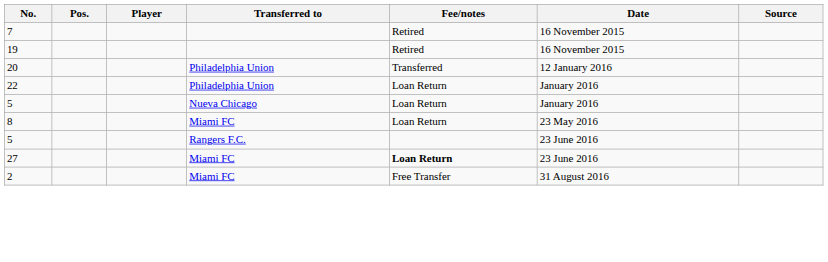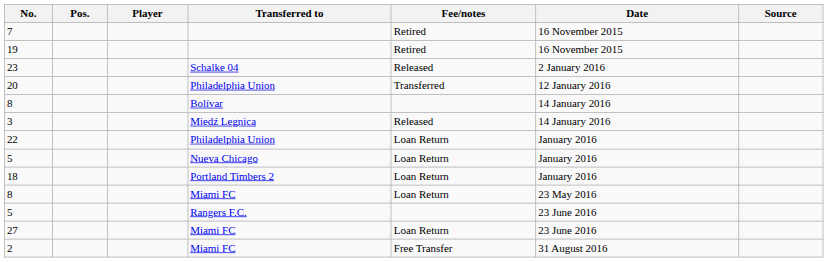 <table class="wikitable sortable" style="width:90%; text-align:center; font-size:95%; text-align:left;">
 <tr>
 <th><strong>No.</strong></th>
 <th><strong>Pos.</strong></th>
 <th><strong>Player</strong></th>
 <th><strong>Transferred to</strong></th>
 <th><strong>Fee/notes</strong></th>
 <th><strong>Date</strong></th>
 <th><strong>Source</strong></th>
 </tr>
 <tr>
 <td>7</td>
 <td align=center></td>
 <td></td>
 <td></td>
 <td>Retired</td>
 <td>16 November 2015</td>
 <td></td>
 </tr>
 <tr>
 <td>19</td>
 <td align=center></td>
 <td></td>
 <td></td>
 <td>Retired</td>
 <td>16 November 2015</td>
 <td></td>
 </tr>
 <tr>
+<td>23</td>
+<td align=center></td>
+<td></td>
+<td> <a href='#'>Schalke 04</a></td>
+<td>Released</td>
+<td>2 January 2016</td>
+<td></td>
+</tr>
+<tr>
 <td>20</td>
 <td align=center></td>
 <td></td>
 <td> <a href='#'>Philadelphia Union</a></td>
 <td>Transferred</td>
 <td>12 January 2016</td>
+<td></td>
+</tr>
+<tr>
+<td>8</td>
+<td align=center></td>
+<td></td>
+<td> <a href='#'>Bolívar</a></td>
+<td></td>
+<td>14 January 2016</td>
+<td></td>
+</tr>
+<tr>
+<td>3</td>
+<td align=center></td>
+<td></td>
+<td> <a href='#'>Miedź Legnica</a></td>
+<td>Released</td>
+<td>14 January 2016</td>
 <td></td>
 </tr>
 <tr>
 <td>22</td>
 <td align=center></td>
 <td></td>
 <td> <a href='#'>Philadelphia Union</a></td>
 <td>Loan Return</td>
 <td>January 2016</td>
 <td></td>
 </tr>
 <tr>
 <td>5</td>
 <td align=center></td>
 <td></td>
 <td> <a href='#'>Nueva Chicago</a></td>
+<td>Loan Return</td>
+<td>January 2016</td>
+<td></td>
+</tr>
+<tr>
+<td>18</td>
+<td align=center></td>
+<td></td>
+<td> <a href='#'>Portland Timbers 2</a></td>
 <td>Loan Return</td>
 <td>January 2016</td>
 <td></td>
 </tr>
 <tr>
 <td>8</td>
 <td align=center></td>
 <td></td>
 <td> <a href='#'>Miami FC</a></td>
 <td>Loan Return</td>
 <td>23 May 2016</td>
 <td></td>
 </tr>
 <tr>
 <td>5</td>
 <td align=center></td>
 <td></td>
 <td> <a href='#'>Rangers F.C.</a></td>
 <td></td>
 <td>23 June 2016</td>
 <td></td>
 </tr>
 <tr>
 <td>27</td>
 <td align=center></td>
 <td></td>
 <td> <a href='#'>Miami FC</a></td>
-<td><strong>Loan Return</strong></td>
+<td>Loan Return</td>
 <td>23 June 2016</td>
 <td></td>
 </tr>
 <tr>
 <td>2</td>
 <td align=center></td>
 <td></td>
 <td> <a href='#'>Miami FC</a></td>
 <td>Free Transfer</td>
 <td>31 August 2016</td>
 <td></td>
 </tr>
 </table>
